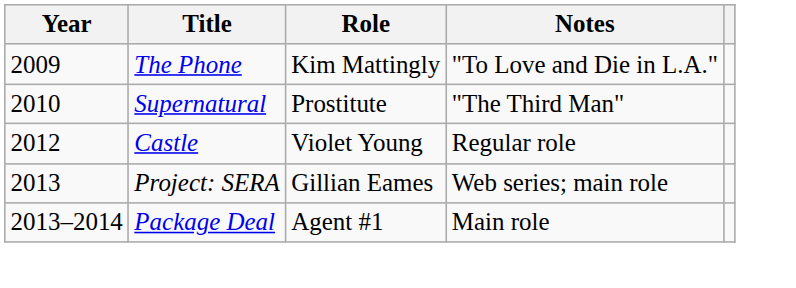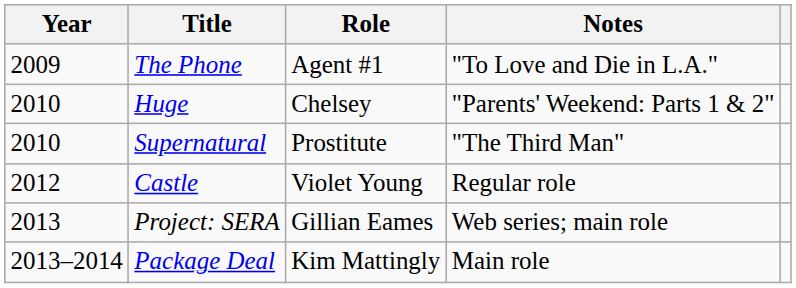 <table class="wikitable sortable">
 <tr>
 <th>Year</th>
 <th>Title</th>
 <th>Role</th>
 <th class="unsortable">Notes</th>
 <th scope="col" class="unsortable"></th>
 </tr>
 <tr>
 <td>2009</td>
 <td data-sort-value="Phone, The"><em><a href='#'>The Phone</a></em></td>
-<td>Kim Mattingly</td>
+<td>Agent #1</td>
 <td>"To Love and Die in L.A."</td>
+<td></td>
+</tr>
+<tr>
+<td>2010</td>
+<td><em><a href='#'>Huge</a></em></td>
+<td>Chelsey</td>
+<td>"Parents' Weekend: Parts 1 & 2"</td>
 <td></td>
 </tr>
 <tr>
 <td>2010</td>
 <td><em><a href='#'>Supernatural</a></em></td>
 <td>Prostitute</td>
 <td>"The Third Man"</td>
 <td></td>
 </tr>
 <tr>
 <td>2012</td>
 <td><em><a href='#'>Castle</a></em></td>
 <td>Violet Young</td>
 <td>Regular role</td>
 <td></td>
 </tr>
 <tr>
 <td>2013</td>
 <td><em>Project: SERA</em></td>
 <td>Gillian Eames</td>
 <td>Web series; main role</td>
 <td></td>
 </tr>
 <tr>
 <td>2013–2014</td>
 <td><em><a href='#'>Package Deal</a></em></td>
-<td>Agent #1</td>
+<td>Kim Mattingly</td>
 <td>Main role</td>
 <td></td>
 </tr>
 </table>
